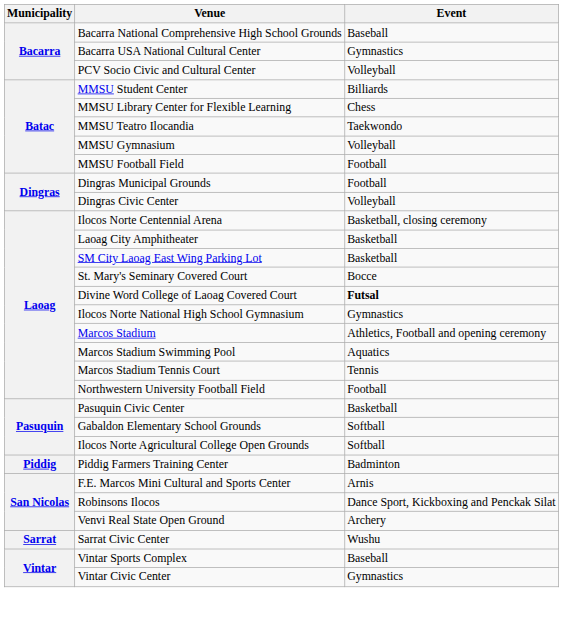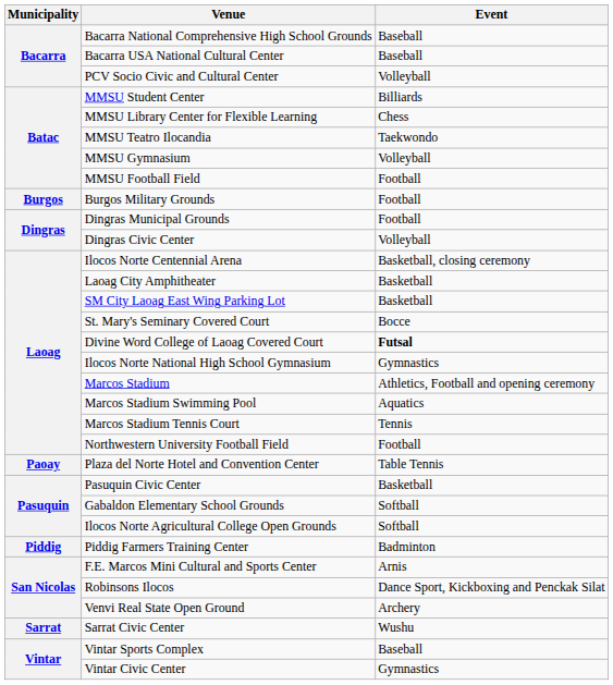 <table class="wikitable sortable plainrowheaders">
 <tr>
 <th>Municipality</th>
 <th>Venue</th>
 <th>Event</th>
 </tr>
 <tr>
 <th rowspan=3 scope="row"><a href='#'>Bacarra</a></th>
 <td>Bacarra National Comprehensive High School Grounds</td>
 <td>Baseball</td>
 </tr>
 <tr>
 <td>Bacarra USA National Cultural Center</td>
-<td>Gymnastics</td>
+<td>Baseball</td>
 </tr>
 <tr>
 <td>PCV Socio Civic and Cultural Center</td>
 <td>Volleyball</td>
 </tr>
 <tr>
 <th rowspan=5 scope=row><a href='#'>Batac</a></th>
 <td><a href='#'>MMSU</a> Student Center</td>
 <td>Billiards</td>
 </tr>
 <tr>
 <td>MMSU Library Center for Flexible Learning</td>
 <td>Chess</td>
 </tr>
 <tr>
 <td>MMSU Teatro Ilocandia</td>
 <td>Taekwondo</td>
 </tr>
 <tr>
 <td>MMSU Gymnasium</td>
 <td>Volleyball</td>
 </tr>
 <tr>
 <td>MMSU Football Field</td>
+<td>Football</td>
+</tr>
+<tr>
+<th scope=row><a href='#'>Burgos</a></th>
+<td>Burgos Military Grounds</td>
 <td>Football</td>
 </tr>
 <tr>
 <th rowspan=2 scope=row><a href='#'>Dingras</a></th>
 <td>Dingras Municipal Grounds</td>
 <td>Football</td>
 </tr>
 <tr>
 <td>Dingras Civic Center</td>
 <td>Volleyball</td>
 </tr>
 <tr>
 <th rowspan="10" scope=row><a href='#'>Laoag</a></th>
 <td>Ilocos Norte Centennial Arena</td>
 <td>Basketball, closing ceremony</td>
 </tr>
 <tr>
 <td>Laoag City Amphitheater</td>
 <td>Basketball</td>
 </tr>
 <tr>
 <td><a href='#'>SM City Laoag East Wing Parking Lot</a></td>
 <td>Basketball</td>
 </tr>
 <tr>
 <td>St. Mary's Seminary Covered Court</td>
 <td>Bocce</td>
 </tr>
 <tr>
 <td>Divine Word College of Laoag Covered Court</td>
 <td><strong>Futsal</strong></td>
 </tr>
 <tr>
 <td>Ilocos Norte National High School Gymnasium</td>
 <td>Gymnastics</td>
 </tr>
 <tr>
 <td><a href='#'>Marcos Stadium</a></td>
 <td>Athletics, Football and opening ceremony</td>
 </tr>
 <tr>
 <td>Marcos Stadium Swimming Pool</td>
 <td>Aquatics</td>
 </tr>
 <tr>
 <td>Marcos Stadium Tennis Court</td>
 <td>Tennis</td>
 </tr>
 <tr>
 <td>Northwestern University Football Field</td>
 <td>Football</td>
 </tr>
 <tr>
+<th scope=row><a href='#'>Paoay</a></th>
+<td>Plaza del Norte Hotel and Convention Center</td>
+<td>Table Tennis</td>
+</tr>
+<tr>
 <th rowspan="3" scope="row"><a href='#'>Pasuquin</a></th>
 <td>Pasuquin Civic Center</td>
 <td>Basketball</td>
 </tr>
 <tr>
 <td>Gabaldon Elementary School Grounds</td>
 <td>Softball</td>
 </tr>
 <tr>
 <td>Ilocos Norte Agricultural College Open Grounds</td>
 <td>Softball</td>
 </tr>
 <tr>
 <th scope=row><a href='#'>Piddig</a></th>
 <td>Piddig Farmers Training Center</td>
 <td>Badminton</td>
 </tr>
 <tr>
 <th rowspan=3 scope=row><a href='#'>San Nicolas</a></th>
 <td>F.E. Marcos Mini Cultural and Sports Center</td>
 <td>Arnis</td>
 </tr>
 <tr>
 <td>Robinsons Ilocos</td>
 <td>Dance Sport, Kickboxing and Penckak Silat</td>
 </tr>
 <tr>
 <td>Venvi Real State Open Ground</td>
 <td>Archery</td>
 </tr>
 <tr>
 <th scope=row><a href='#'>Sarrat</a></th>
 <td>Sarrat Civic Center</td>
 <td>Wushu</td>
 </tr>
 <tr>
 <th rowspan="2" scope=row><a href='#'>Vintar</a></th>
 <td>Vintar Sports Complex</td>
 <td>Baseball</td>
 </tr>
 <tr>
 <td>Vintar Civic Center</td>
 <td>Gymnastics</td>
 </tr>
 </table>
